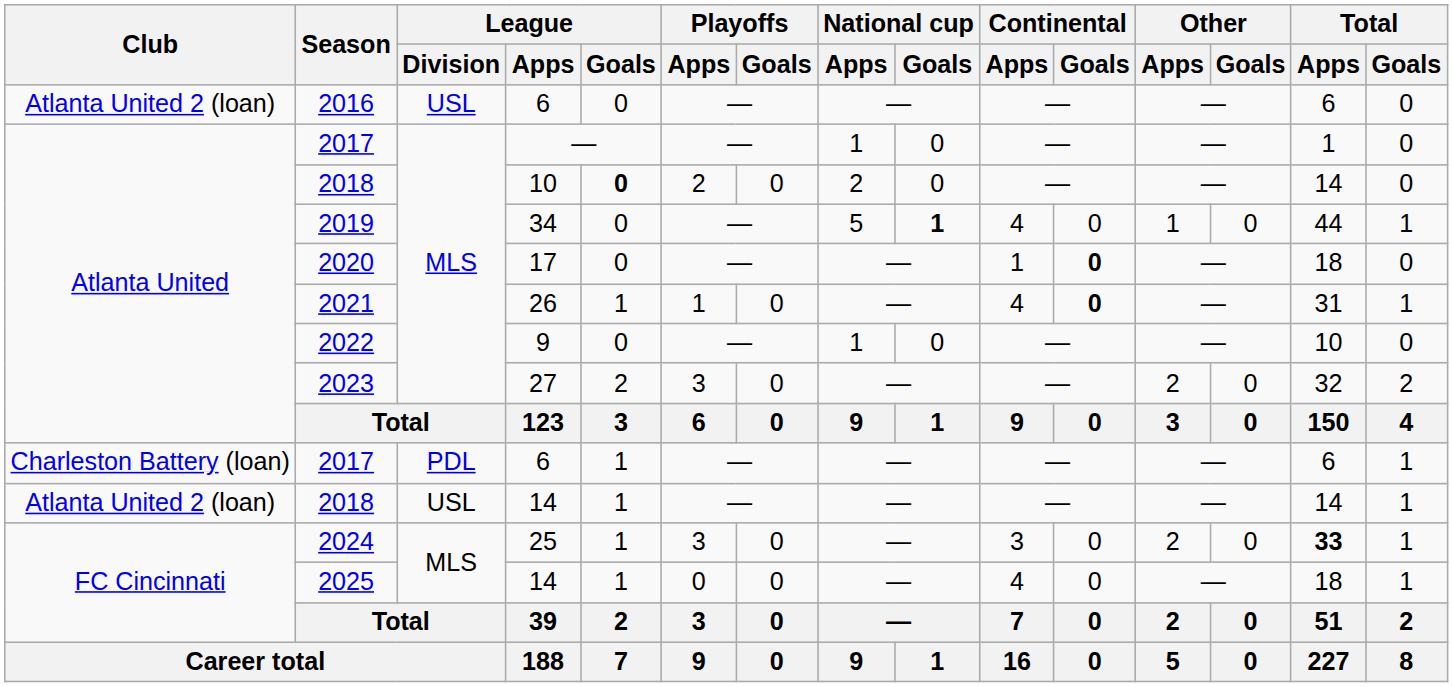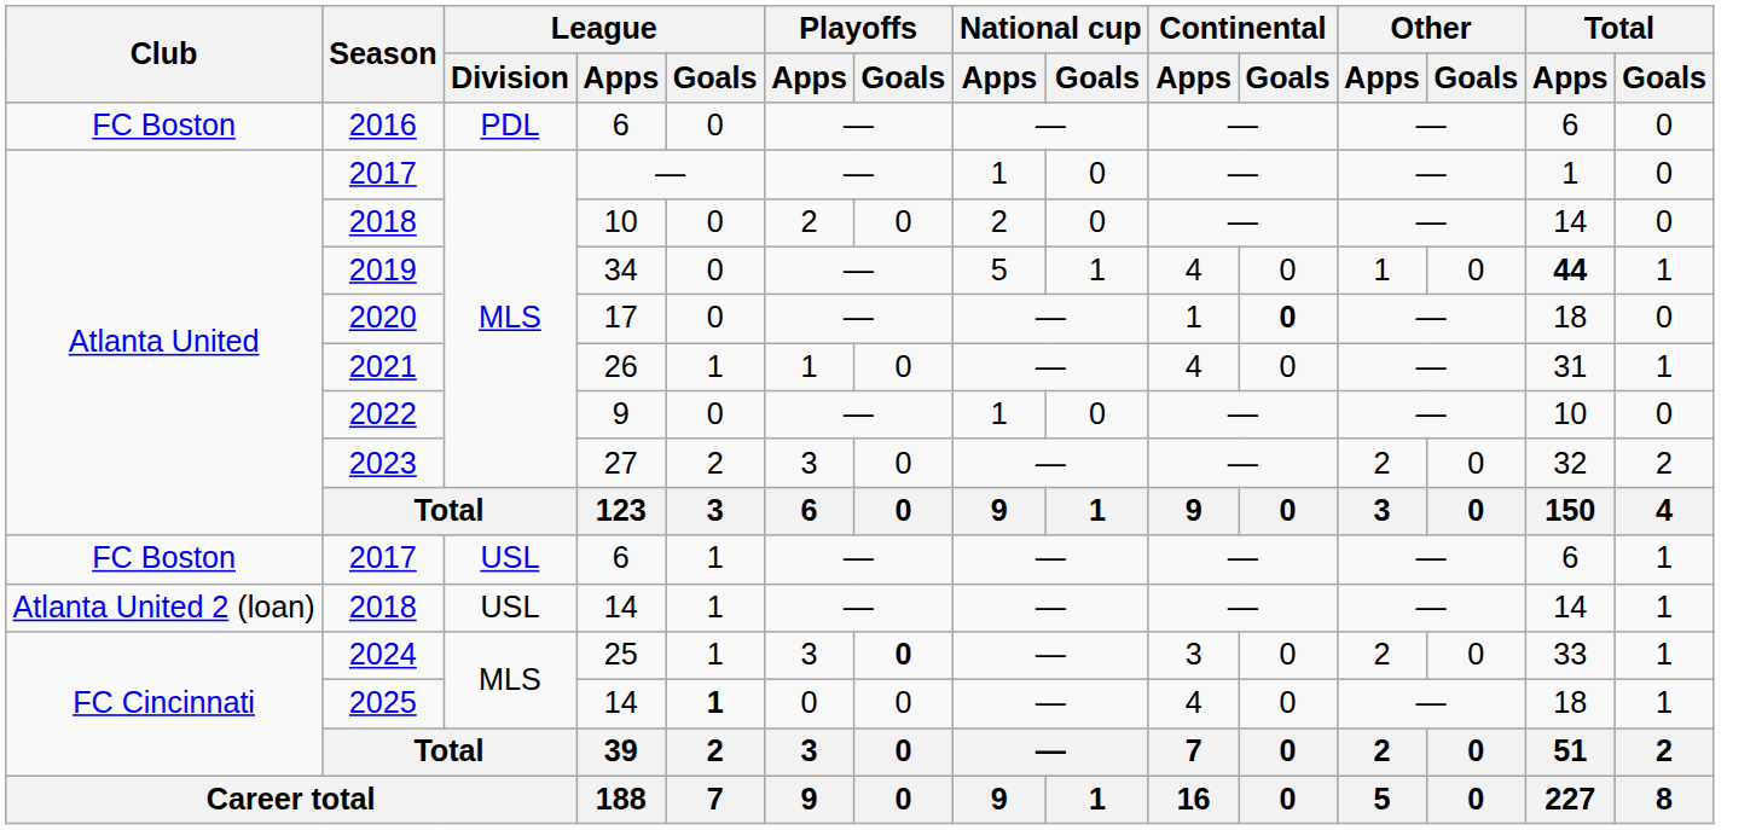 <table class=wikitable style=text-align:center>
 <tr>
 <th rowspan=2>Club</th>
 <th rowspan=2>Season</th>
 <th colspan=3>League</th>
 <th colspan=2>Playoffs</th>
 <th colspan=2>National cup</th>
 <th colspan=2>Continental</th>
 <th colspan=2>Other</th>
 <th colspan=2>Total</th>
 </tr>
 <tr>
 <th>Division</th>
 <th>Apps</th>
 <th>Goals</th>
 <th>Apps</th>
 <th>Goals</th>
 <th>Apps</th>
 <th>Goals</th>
 <th>Apps</th>
 <th>Goals</th>
 <th>Apps</th>
 <th>Goals</th>
 <th>Apps</th>
 <th>Goals</th>
 </tr>
 <tr>
-<td><a href='#'>Atlanta United 2</a> (loan)</td>
+<td><a href='#'>FC Boston</a></td>
 <td><a href='#'>2016</a></td>
-<td><a href='#'>USL</a></td>
+<td><a href='#'>PDL</a></td>
 <td>6</td>
 <td>0</td>
 <td colspan=2>—</td>
 <td colspan=2>—</td>
 <td colspan=2>—</td>
 <td colspan=2>—</td>
 <td>6</td>
 <td>0</td>
 </tr>
 <tr>
 <td rowspan=8><a href='#'>Atlanta United</a></td>
 <td><a href='#'>2017</a></td>
 <td rowspan=7><a href='#'>MLS</a></td>
 <td colspan=2>—</td>
 <td colspan=2>—</td>
 <td>1</td>
 <td>0</td>
 <td colspan=2>—</td>
 <td colspan=2>—</td>
 <td>1</td>
 <td>0</td>
 </tr>
 <tr>
 <td><a href='#'>2018</a></td>
 <td>10</td>
-<td><strong>0</strong></td>
+<td>0</td>
 <td>2</td>
 <td>0</td>
 <td>2</td>
 <td>0</td>
 <td colspan=2>—</td>
 <td colspan=2>—</td>
 <td>14</td>
 <td>0</td>
 </tr>
 <tr>
 <td><a href='#'>2019</a></td>
 <td>34</td>
 <td>0</td>
 <td colspan=2>—</td>
 <td>5</td>
-<td><strong>1</strong></td>
+<td>1</td>
 <td>4</td>
 <td>0</td>
 <td>1</td>
 <td>0</td>
-<td>44</td>
+<td><strong>44</strong></td>
 <td>1</td>
 </tr>
 <tr>
 <td><a href='#'>2020</a></td>
 <td>17</td>
 <td>0</td>
 <td colspan=2>—</td>
 <td colspan=2>—</td>
 <td>1</td>
 <td><strong>0</strong></td>
 <td colspan=2>—</td>
 <td>18</td>
 <td>0</td>
 </tr>
 <tr>
 <td><a href='#'>2021</a></td>
 <td>26</td>
 <td>1</td>
 <td>1</td>
 <td>0</td>
 <td colspan=2>—</td>
 <td>4</td>
-<td><strong>0</strong></td>
+<td>0</td>
 <td colspan=2>—</td>
 <td>31</td>
 <td>1</td>
 </tr>
 <tr>
 <td><a href='#'>2022</a></td>
 <td>9</td>
 <td>0</td>
 <td colspan=2>—</td>
 <td>1</td>
 <td>0</td>
 <td colspan=2>—</td>
 <td colspan=2>—</td>
 <td>10</td>
 <td>0</td>
 </tr>
 <tr>
 <td><a href='#'>2023</a></td>
 <td>27</td>
 <td>2</td>
 <td>3</td>
 <td>0</td>
 <td colspan=2>—</td>
 <td colspan=2>—</td>
 <td>2</td>
 <td>0</td>
 <td>32</td>
 <td>2</td>
 </tr>
 <tr>
 <th colspan=2>Total</th>
 <th>123</th>
 <th>3</th>
 <th>6</th>
 <th>0</th>
 <th>9</th>
 <th>1</th>
 <th>9</th>
 <th>0</th>
 <th>3</th>
 <th>0</th>
 <th>150</th>
 <th>4</th>
 </tr>
 <tr>
-<td><a href='#'>Charleston Battery</a> (loan)</td>
+<td><a href='#'>FC Boston</a></td>
 <td><a href='#'>2017</a></td>
-<td><a href='#'>PDL</a></td>
+<td><a href='#'>USL</a></td>
 <td>6</td>
 <td>1</td>
 <td colspan=2>—</td>
 <td colspan=2>—</td>
 <td colspan=2>—</td>
 <td colspan=2>—</td>
 <td>6</td>
 <td>1</td>
 </tr>
 <tr>
 <td><a href='#'>Atlanta United 2</a> (loan)</td>
 <td><a href='#'>2018</a></td>
 <td>USL</td>
 <td>14</td>
 <td>1</td>
 <td colspan=2>—</td>
 <td colspan=2>—</td>
 <td colspan=2>—</td>
 <td colspan=2>—</td>
 <td>14</td>
 <td>1</td>
 </tr>
 <tr>
 <td rowspan=3><a href='#'>FC Cincinnati</a></td>
 <td><a href='#'>2024</a></td>
 <td rowspan=2>MLS</td>
 <td>25</td>
 <td>1</td>
 <td>3</td>
-<td>0</td>
+<td><strong>0</strong></td>
 <td colspan=2>—</td>
 <td>3</td>
 <td>0</td>
 <td>2</td>
 <td>0</td>
-<td><strong>33</strong></td>
+<td>33</td>
 <td>1</td>
 </tr>
 <tr>
 <td><a href='#'>2025</a></td>
 <td>14</td>
-<td>1</td>
+<td><strong>1</strong></td>
 <td>0</td>
 <td>0</td>
 <td colspan=2>—</td>
 <td>4</td>
 <td>0</td>
 <td colspan=2>—</td>
 <td>18</td>
 <td>1</td>
 </tr>
 <tr>
 <th colspan=2>Total</th>
 <th>39</th>
 <th>2</th>
 <th>3</th>
 <th>0</th>
 <th colspan=2>—</th>
 <th>7</th>
 <th>0</th>
 <th>2</th>
 <th>0</th>
 <th>51</th>
 <th>2</th>
 </tr>
 <tr>
 <th colspan=3>Career total</th>
 <th>188</th>
 <th>7</th>
 <th>9</th>
 <th>0</th>
 <th>9</th>
 <th>1</th>
 <th>16</th>
 <th>0</th>
 <th>5</th>
 <th>0</th>
 <th>227</th>
 <th>8</th>
 </tr>
 </table>
